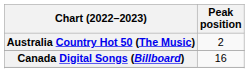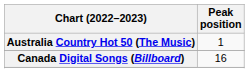 <table class="wikitable sortable plainrowheaders" style="text-align:center;">
 <tr>
 <th scope="col">Chart (2022–2023)</th>
 <th scope="col">Peak<br>position</th>
 </tr>
 <tr>
 <th scope="row">Australia <a href='#'>Country Hot 50</a> (<a href='#'>The Music</a>)</th>
-<td>2</td>
+<td>1</td>
 </tr>
 <tr>
 </tr>
 <tr>
 <th scope="row">Canada <a href='#'>Digital Songs</a> (<a href='#'><em>Billboard</em></a>)</th>
 <td>16</td>
 </tr>
 <tr>
 </tr>
 <tr>
 </tr>
 <tr>
 </tr>
 </table>
